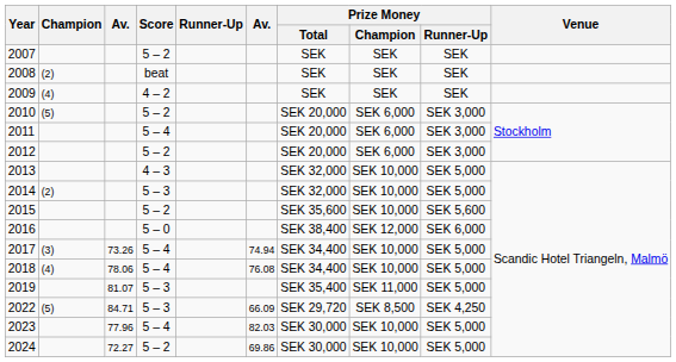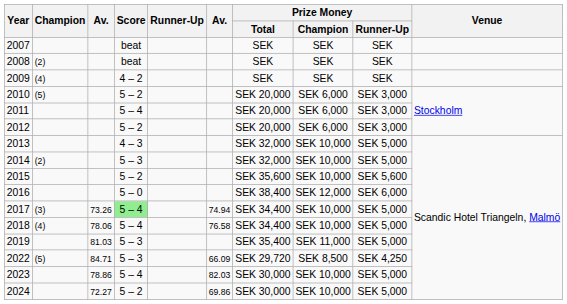 <table class="wikitable sortable" style="text-align:left; font-size:90%">
 <tr>
 <th rowspan="2">Year</th>
 <th rowspan="2">Champion</th>
 <th rowspan="2">Av.</th>
 <th rowspan="2">Score</th>
 <th rowspan="2">Runner-Up</th>
 <th rowspan="2">Av.</th>
 <th colspan="3">Prize Money</th>
 <th rowspan="2">Venue</th>
 </tr>
 <tr>
 <th>Total</th>
 <th>Champion</th>
 <th>Runner-Up</th>
 </tr>
 <tr>
 <td>2007</td>
 <td></td>
 <td align="center"><small><span></span></small></td>
-<td align="center">5 – 2</td>
+<td align="center">beat</td>
 <td></td>
 <td align="center"><small><span></span></small></td>
 <td align="center">SEK</td>
 <td align="center">SEK</td>
 <td align="center">SEK</td>
 <td></td>
 </tr>
 <tr>
 <td>2008</td>
 <td> <small>(2)</small></td>
 <td align="center"><small><span></span></small></td>
 <td align="center">beat</td>
 <td></td>
 <td align="center"><small><span></span></small></td>
 <td align="center">SEK</td>
 <td align="center">SEK</td>
 <td align="center">SEK</td>
 <td></td>
 </tr>
 <tr>
 <td>2009</td>
 <td> <small>(4)</small></td>
 <td align="center"><small><span></span></small></td>
 <td align="center">4 – 2</td>
 <td></td>
 <td align="center"><small><span></span></small></td>
 <td align="center">SEK</td>
 <td align="center">SEK</td>
 <td align="center">SEK</td>
 <td></td>
 </tr>
 <tr>
 <td>2010</td>
 <td> <small>(5)</small></td>
 <td align="center"><small><span></span></small></td>
 <td align="center">5 – 2</td>
 <td></td>
 <td align="center"><small><span></span></small></td>
 <td align="center">SEK 20,000</td>
 <td align="center">SEK 6,000</td>
 <td align="center">SEK 3,000</td>
 <td rowspan=3><a href='#'>Stockholm</a></td>
 </tr>
 <tr>
 <td>2011</td>
 <td></td>
 <td align="center"><small><span></span></small></td>
 <td align="center">5 – 4</td>
 <td></td>
 <td align="center"><small><span></span></small></td>
 <td align="center">SEK 20,000</td>
 <td align="center">SEK 6,000</td>
 <td align="center">SEK 3,000</td>
 </tr>
 <tr>
 <td>2012</td>
 <td></td>
 <td align="center"><small><span></span></small></td>
 <td align="center">5 – 2</td>
 <td></td>
 <td align="center"><small><span></span></small></td>
 <td align="center">SEK 20,000</td>
 <td align="center">SEK 6,000</td>
 <td align="center">SEK 3,000</td>
 </tr>
 <tr>
 <td>2013</td>
 <td></td>
 <td align="center"><small><span></span></small></td>
 <td align="center">4 – 3</td>
 <td></td>
 <td align="center"><small><span></span></small></td>
 <td align="center">SEK 32,000</td>
 <td align="center">SEK 10,000</td>
 <td align="center">SEK 5,000</td>
 <td rowspan=11>Scandic Hotel Triangeln, <a href='#'>Malmö</a></td>
 </tr>
 <tr>
 <td>2014</td>
 <td> <small>(2)</small></td>
 <td align="center"><small><span></span></small></td>
 <td align="center">5 – 3</td>
 <td></td>
 <td align="center"><small><span></span></small></td>
 <td align="center">SEK 32,000</td>
 <td align="center">SEK 10,000</td>
 <td align="center">SEK 5,000</td>
 </tr>
 <tr>
 <td>2015</td>
 <td></td>
 <td align="center"><small><span></span></small></td>
 <td align="center">5 – 2</td>
 <td></td>
 <td align="center"><small><span></span></small></td>
 <td align="center">SEK 35,600</td>
 <td align="center">SEK 10,000</td>
 <td align="center">SEK 5,600</td>
 </tr>
 <tr>
 <td>2016</td>
 <td></td>
 <td align="center"><small><span></span></small></td>
 <td align="center">5 – 0</td>
 <td></td>
 <td align="center"><small><span></span></small></td>
 <td align="center">SEK 38,400</td>
 <td align="center">SEK 12,000</td>
 <td align="center">SEK 6,000</td>
 </tr>
 <tr>
 <td>2017</td>
 <td> <small>(3)</small></td>
 <td align="center"><small><span>73.26</span></small></td>
-<td align="center">5 – 4</td>
+<td align="center" style="background: lightgreen;">5 – 4</td>
 <td></td>
 <td align="center"><small><span>74.94</span></small></td>
 <td align="center">SEK 34,400</td>
 <td align="center">SEK 10,000</td>
 <td align="center">SEK 5,000</td>
 </tr>
 <tr>
 <td>2018</td>
 <td> <small>(4)</small></td>
 <td align="center"><small><span>78.06</span></small></td>
 <td align="center">5 – 4</td>
 <td></td>
-<td align="center"><small><span>76.08</span></small></td>
+<td align="center"><small><span>76.58</span></small></td>
 <td align="center">SEK 34,400</td>
 <td align="center">SEK 10,000</td>
 <td align="center">SEK 5,000</td>
 </tr>
 <tr>
 <td>2019</td>
 <td></td>
-<td align="center"><small><span>81.07</span></small></td>
+<td align="center"><small><span>81.03</span></small></td>
 <td align="center">5 – 3</td>
 <td></td>
 <td align="center"><small><span></span></small></td>
 <td align="center">SEK 35,400</td>
 <td align="center">SEK 11,000</td>
 <td align="center">SEK 5,000</td>
 </tr>
 <tr>
 <td>2022</td>
 <td> <small>(5)</small></td>
 <td align="center"><small><span>84.71</span></small></td>
 <td align="center">5 – 3</td>
 <td></td>
 <td align="center"><small><span>66.09</span></small></td>
 <td align="center">SEK 29,720</td>
 <td align="center">SEK 8,500</td>
 <td align="center">SEK 4,250</td>
 </tr>
 <tr>
 <td>2023</td>
 <td></td>
-<td align="center"><small><span>77.96</span></small></td>
+<td align="center"><small><span>78.86</span></small></td>
 <td align="center">5 – 4</td>
 <td></td>
 <td align="center"><small><span>82.03</span></small></td>
 <td align="center">SEK 30,000</td>
 <td align="center">SEK 10,000</td>
 <td align="center">SEK 5,000</td>
 </tr>
 <tr>
 <td>2024</td>
 <td></td>
 <td align="center"><small><span>72.27</span></small></td>
 <td align="center">5 – 2</td>
 <td></td>
 <td align="center"><small><span>69.86</span></small></td>
 <td align="center">SEK 30,000</td>
 <td align="center">SEK 10,000</td>
 <td align="center">SEK 5,000</td>
 </tr>
 </table>
